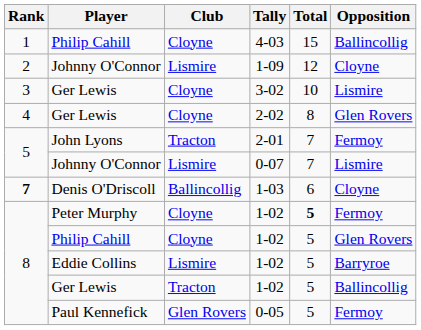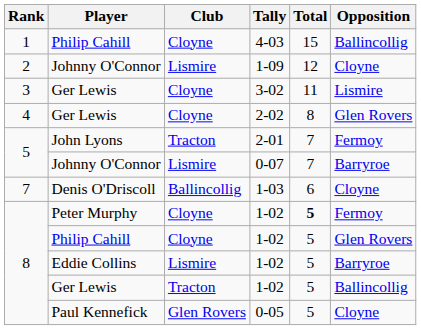 <table class="wikitable">
 <tr>
 <th>Rank</th>
 <th>Player</th>
 <th>Club</th>
 <th>Tally</th>
 <th>Total</th>
 <th>Opposition</th>
 </tr>
 <tr>
 <td rowspan="1" style="text-align:center;">1</td>
 <td><a href='#'>Philip Cahill</a></td>
 <td><a href='#'>Cloyne</a></td>
 <td align=center>4-03</td>
 <td align=center>15</td>
 <td><a href='#'>Ballincollig</a></td>
 </tr>
 <tr>
 <td rowspan="1" style="text-align:center;">2</td>
 <td>Johnny O'Connor</td>
 <td><a href='#'>Lismire</a></td>
 <td align=center>1-09</td>
 <td align=center>12</td>
 <td><a href='#'>Cloyne</a></td>
 </tr>
 <tr>
 <td rowspan="1" style="text-align:center;">3</td>
 <td>Ger Lewis</td>
 <td><a href='#'>Cloyne</a></td>
 <td align=center>3-02</td>
-<td align=center>10</td>
+<td align=center>11</td>
 <td><a href='#'>Lismire</a></td>
 </tr>
 <tr>
 <td rowspan="1" style="text-align:center;">4</td>
 <td>Ger Lewis</td>
 <td><a href='#'>Cloyne</a></td>
 <td align=center>2-02</td>
 <td align=center>8</td>
 <td><a href='#'>Glen Rovers</a></td>
 </tr>
 <tr>
 <td rowspan="2" style="text-align:center;">5</td>
 <td>John Lyons</td>
 <td><a href='#'>Tracton</a></td>
 <td align=center>2-01</td>
 <td align=center>7</td>
 <td><a href='#'>Fermoy</a></td>
 </tr>
 <tr>
 <td>Johnny O'Connor</td>
 <td><a href='#'>Lismire</a></td>
 <td align=center>0-07</td>
 <td align=center>7</td>
-<td><a href='#'>Lismire</a></td>
+<td><a href='#'>Barryroe</a></td>
 </tr>
 <tr>
-<td rowspan="1" style="text-align:center;"><strong>7</strong></td>
+<td rowspan="1" style="text-align:center;">7</td>
 <td>Denis O'Driscoll</td>
 <td><a href='#'>Ballincollig</a></td>
 <td align=center>1-03</td>
 <td align=center>6</td>
 <td><a href='#'>Cloyne</a></td>
 </tr>
 <tr>
 <td rowspan="5" style="text-align:center;">8</td>
 <td>Peter Murphy</td>
 <td><a href='#'>Cloyne</a></td>
 <td align=center>1-02</td>
 <td align=center><strong>5</strong></td>
 <td><a href='#'>Fermoy</a></td>
 </tr>
 <tr>
 <td><a href='#'>Philip Cahill</a></td>
 <td><a href='#'>Cloyne</a></td>
 <td align=center>1-02</td>
 <td align=center>5</td>
 <td><a href='#'>Glen Rovers</a></td>
 </tr>
 <tr>
 <td>Eddie Collins</td>
 <td><a href='#'>Lismire</a></td>
 <td align=center>1-02</td>
 <td align=center>5</td>
 <td><a href='#'>Barryroe</a></td>
 </tr>
 <tr>
 <td>Ger Lewis</td>
 <td><a href='#'>Tracton</a></td>
 <td align=center>1-02</td>
 <td align=center>5</td>
 <td><a href='#'>Ballincollig</a></td>
 </tr>
 <tr>
 <td>Paul Kennefick</td>
 <td><a href='#'>Glen Rovers</a></td>
 <td align=center>0-05</td>
 <td align=center>5</td>
-<td><a href='#'>Fermoy</a></td>
+<td><a href='#'>Cloyne</a></td>
 </tr>
 </table>
